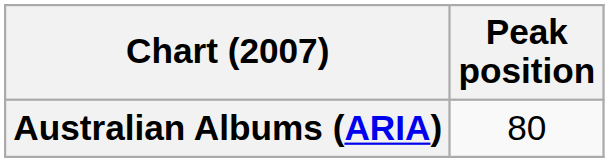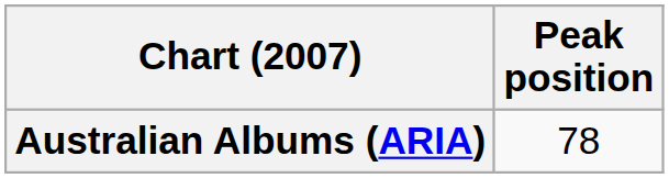 <table class="wikitable plainrowheaders" style="text-align:center">
 <tr>
 <th scope="col">Chart (2007)</th>
 <th scope="col">Peak<br>position</th>
 </tr>
 <tr>
 <th scope="row">Australian Albums (<a href='#'>ARIA</a>)</th>
-<td>80</td>
+<td>78</td>
 </tr>
 </table>
